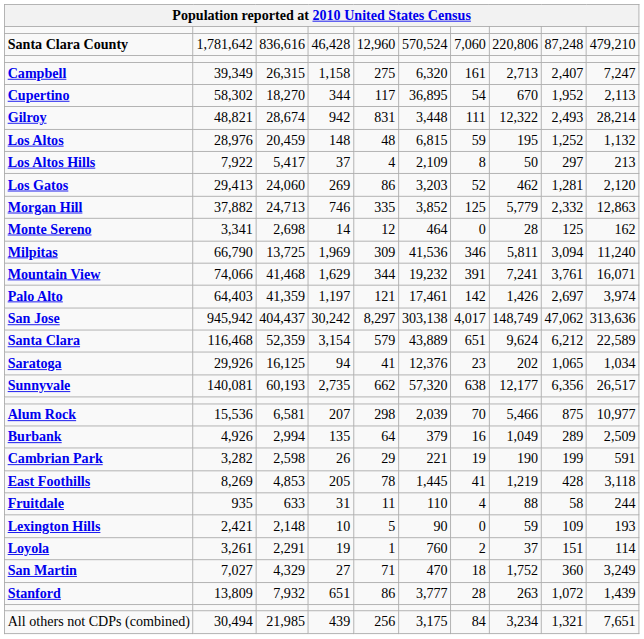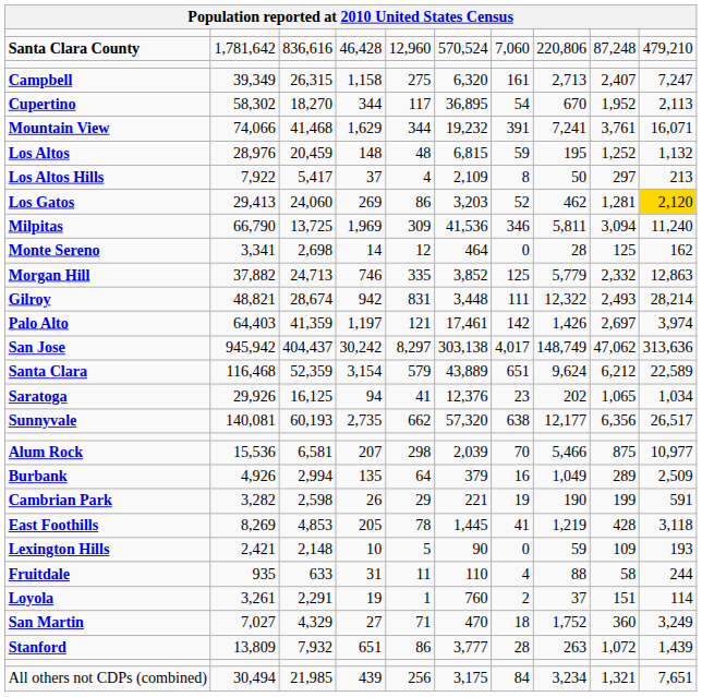 <table class="wikitable collapsible collapsed">
 <tr>
 <th colspan=10>Population reported at <a href='#'>2010 United States Census</a></th>
 </tr>
 <tr>
 <td></td>
 <td></td>
 <td></td>
 <td></td>
 <td></td>
 <td></td>
 <td></td>
 <td></td>
 <td></td>
 <td></td>
 </tr>
 <tr>
 <td><strong> Santa Clara County</strong></td>
 <td align="right">1,781,642</td>
 <td align="right">836,616</td>
 <td align="right">46,428</td>
 <td align="right">12,960</td>
 <td align="right">570,524</td>
 <td align="right">7,060</td>
 <td align="right">220,806</td>
 <td align="right">87,248</td>
 <td align="right">479,210</td>
 </tr>
 <tr>
 <td></td>
 <td></td>
 <td></td>
 <td></td>
 <td></td>
 <td></td>
 <td></td>
 <td></td>
 <td></td>
 <td></td>
 </tr>
 <tr>
 <td><strong><a href='#'>Campbell</a></strong></td>
 <td align="right">39,349</td>
 <td align="right">26,315</td>
 <td align="right">1,158</td>
 <td align="right">275</td>
 <td align="right">6,320</td>
 <td align="right">161</td>
 <td align="right">2,713</td>
 <td align="right">2,407</td>
 <td align="right">7,247</td>
 </tr>
 <tr>
 <td><strong><a href='#'>Cupertino</a></strong></td>
 <td align="right">58,302</td>
 <td align="right">18,270</td>
 <td align="right">344</td>
 <td align="right">117</td>
 <td align="right">36,895</td>
 <td align="right">54</td>
 <td align="right">670</td>
 <td align="right">1,952</td>
 <td align="right">2,113</td>
 </tr>
 <tr>
-<td><strong><a href='#'>Gilroy</a></strong></td>
-<td align="right">48,821</td>
-<td align="right">28,674</td>
-<td align="right">942</td>
-<td align="right">831</td>
-<td align="right">3,448</td>
-<td align="right">111</td>
-<td align="right">12,322</td>
-<td align="right">2,493</td>
-<td align="right">28,214</td>
+<td><strong><a href='#'>Mountain View</a></strong></td>
+<td align="right">74,066</td>
+<td align="right">41,468</td>
+<td align="right">1,629</td>
+<td align="right">344</td>
+<td align="right">19,232</td>
+<td align="right">391</td>
+<td align="right">7,241</td>
+<td align="right">3,761</td>
+<td align="right">16,071</td>
 </tr>
 <tr>
 <td><strong><a href='#'>Los Altos</a></strong></td>
 <td align="right">28,976</td>
 <td align="right">20,459</td>
 <td align="right">148</td>
 <td align="right">48</td>
 <td align="right">6,815</td>
 <td align="right">59</td>
 <td align="right">195</td>
 <td align="right">1,252</td>
 <td align="right">1,132</td>
 </tr>
 <tr>
 <td><strong><a href='#'>Los Altos Hills</a></strong></td>
 <td align="right">7,922</td>
 <td align="right">5,417</td>
 <td align="right">37</td>
 <td align="right">4</td>
 <td align="right">2,109</td>
 <td align="right">8</td>
 <td align="right">50</td>
 <td align="right">297</td>
 <td align="right">213</td>
 </tr>
 <tr>
 <td><strong><a href='#'>Los Gatos</a></strong></td>
 <td align="right">29,413</td>
 <td align="right">24,060</td>
 <td align="right">269</td>
 <td align="right">86</td>
 <td align="right">3,203</td>
 <td align="right">52</td>
 <td align="right">462</td>
 <td align="right">1,281</td>
-<td align="right">2,120</td>
+<td align="right" style="background: gold;">2,120</td>
+</tr>
+<tr>
+<td><strong><a href='#'>Milpitas</a></strong></td>
+<td align="right">66,790</td>
+<td align="right">13,725</td>
+<td align="right">1,969</td>
+<td align="right">309</td>
+<td align="right">41,536</td>
+<td align="right">346</td>
+<td align="right">5,811</td>
+<td align="right">3,094</td>
+<td align="right">11,240</td>
+</tr>
+<tr>
+<td><strong><a href='#'>Monte Sereno</a></strong></td>
+<td align="right">3,341</td>
+<td align="right">2,698</td>
+<td align="right">14</td>
+<td align="right">12</td>
+<td align="right">464</td>
+<td align="right">0</td>
+<td align="right">28</td>
+<td align="right">125</td>
+<td align="right">162</td>
 </tr>
 <tr>
 <td><strong><a href='#'>Morgan Hill</a></strong></td>
 <td align="right">37,882</td>
 <td align="right">24,713</td>
 <td align="right">746</td>
 <td align="right">335</td>
 <td align="right">3,852</td>
 <td align="right">125</td>
 <td align="right">5,779</td>
 <td align="right">2,332</td>
 <td align="right">12,863</td>
 </tr>
 <tr>
-<td><strong><a href='#'>Monte Sereno</a></strong></td>
-<td align="right">3,341</td>
-<td align="right">2,698</td>
-<td align="right">14</td>
-<td align="right">12</td>
-<td align="right">464</td>
-<td align="right">0</td>
-<td align="right">28</td>
-<td align="right">125</td>
-<td align="right">162</td>
-</tr>
-<tr>
-<td><strong><a href='#'>Milpitas</a></strong></td>
-<td align="right">66,790</td>
-<td align="right">13,725</td>
-<td align="right">1,969</td>
-<td align="right">309</td>
-<td align="right">41,536</td>
-<td align="right">346</td>
-<td align="right">5,811</td>
-<td align="right">3,094</td>
-<td align="right">11,240</td>
-</tr>
-<tr>
-<td><strong><a href='#'>Mountain View</a></strong></td>
-<td align="right">74,066</td>
-<td align="right">41,468</td>
-<td align="right">1,629</td>
-<td align="right">344</td>
-<td align="right">19,232</td>
-<td align="right">391</td>
-<td align="right">7,241</td>
-<td align="right">3,761</td>
-<td align="right">16,071</td>
+<td><strong><a href='#'>Gilroy</a></strong></td>
+<td align="right">48,821</td>
+<td align="right">28,674</td>
+<td align="right">942</td>
+<td align="right">831</td>
+<td align="right">3,448</td>
+<td align="right">111</td>
+<td align="right">12,322</td>
+<td align="right">2,493</td>
+<td align="right">28,214</td>
 </tr>
 <tr>
 <td><strong><a href='#'>Palo Alto</a></strong></td>
 <td align="right">64,403</td>
 <td align="right">41,359</td>
 <td align="right">1,197</td>
 <td align="right">121</td>
 <td align="right">17,461</td>
 <td align="right">142</td>
 <td align="right">1,426</td>
 <td align="right">2,697</td>
 <td align="right">3,974</td>
 </tr>
 <tr>
 <td><strong><a href='#'>San Jose</a></strong></td>
 <td align="right">945,942</td>
 <td align="right">404,437</td>
 <td align="right">30,242</td>
 <td align="right">8,297</td>
 <td align="right">303,138</td>
 <td align="right">4,017</td>
 <td align="right">148,749</td>
 <td align="right">47,062</td>
 <td align="right">313,636</td>
 </tr>
 <tr>
 <td><strong><a href='#'>Santa Clara</a></strong></td>
 <td align="right">116,468</td>
 <td align="right">52,359</td>
 <td align="right">3,154</td>
 <td align="right">579</td>
 <td align="right">43,889</td>
 <td align="right">651</td>
 <td align="right">9,624</td>
 <td align="right">6,212</td>
 <td align="right">22,589</td>
 </tr>
 <tr>
 <td><strong><a href='#'>Saratoga</a></strong></td>
 <td align="right">29,926</td>
 <td align="right">16,125</td>
 <td align="right">94</td>
 <td align="right">41</td>
 <td align="right">12,376</td>
 <td align="right">23</td>
 <td align="right">202</td>
 <td align="right">1,065</td>
 <td align="right">1,034</td>
 </tr>
 <tr>
 <td><strong><a href='#'>Sunnyvale</a></strong></td>
 <td align="right">140,081</td>
 <td align="right">60,193</td>
 <td align="right">2,735</td>
 <td align="right">662</td>
 <td align="right">57,320</td>
 <td align="right">638</td>
 <td align="right">12,177</td>
 <td align="right">6,356</td>
 <td align="right">26,517</td>
 </tr>
 <tr>
 <td></td>
 <td></td>
 <td></td>
 <td></td>
 <td></td>
 <td></td>
 <td></td>
 <td></td>
 <td></td>
 <td></td>
 </tr>
 <tr>
 <td><strong><a href='#'>Alum Rock</a></strong></td>
 <td align="right">15,536</td>
 <td align="right">6,581</td>
 <td align="right">207</td>
 <td align="right">298</td>
 <td align="right">2,039</td>
 <td align="right">70</td>
 <td align="right">5,466</td>
 <td align="right">875</td>
 <td align="right">10,977</td>
 </tr>
 <tr>
 <td><strong><a href='#'>Burbank</a></strong></td>
 <td align="right">4,926</td>
 <td align="right">2,994</td>
 <td align="right">135</td>
 <td align="right">64</td>
 <td align="right">379</td>
 <td align="right">16</td>
 <td align="right">1,049</td>
 <td align="right">289</td>
 <td align="right">2,509</td>
 </tr>
 <tr>
 <td><strong><a href='#'>Cambrian Park</a></strong></td>
 <td align="right">3,282</td>
 <td align="right">2,598</td>
 <td align="right">26</td>
 <td align="right">29</td>
 <td align="right">221</td>
 <td align="right">19</td>
 <td align="right">190</td>
 <td align="right">199</td>
 <td align="right">591</td>
 </tr>
 <tr>
 <td><strong><a href='#'>East Foothills</a></strong></td>
 <td align="right">8,269</td>
 <td align="right">4,853</td>
 <td align="right">205</td>
 <td align="right">78</td>
 <td align="right">1,445</td>
 <td align="right">41</td>
 <td align="right">1,219</td>
 <td align="right">428</td>
 <td align="right">3,118</td>
 </tr>
 <tr>
+<td><strong><a href='#'>Lexington Hills</a></strong></td>
+<td align="right">2,421</td>
+<td align="right">2,148</td>
+<td align="right">10</td>
+<td align="right">5</td>
+<td align="right">90</td>
+<td align="right">0</td>
+<td align="right">59</td>
+<td align="right">109</td>
+<td align="right">193</td>
+</tr>
+<tr>
 <td><strong><a href='#'>Fruitdale</a></strong></td>
 <td align="right">935</td>
 <td align="right">633</td>
 <td align="right">31</td>
 <td align="right">11</td>
 <td align="right">110</td>
 <td align="right">4</td>
 <td align="right">88</td>
 <td align="right">58</td>
 <td align="right">244</td>
-</tr>
-<tr>
-<td><strong><a href='#'>Lexington Hills</a></strong></td>
-<td align="right">2,421</td>
-<td align="right">2,148</td>
-<td align="right">10</td>
-<td align="right">5</td>
-<td align="right">90</td>
-<td align="right">0</td>
-<td align="right">59</td>
-<td align="right">109</td>
-<td align="right">193</td>
 </tr>
 <tr>
 <td><strong><a href='#'>Loyola</a></strong></td>
 <td align="right">3,261</td>
 <td align="right">2,291</td>
 <td align="right">19</td>
 <td align="right">1</td>
 <td align="right">760</td>
 <td align="right">2</td>
 <td align="right">37</td>
 <td align="right">151</td>
 <td align="right">114</td>
 </tr>
 <tr>
 <td><strong><a href='#'>San Martin</a></strong></td>
 <td align="right">7,027</td>
 <td align="right">4,329</td>
 <td align="right">27</td>
 <td align="right">71</td>
 <td align="right">470</td>
 <td align="right">18</td>
 <td align="right">1,752</td>
 <td align="right">360</td>
 <td align="right">3,249</td>
 </tr>
 <tr>
 <td><strong><a href='#'>Stanford</a></strong></td>
 <td align="right">13,809</td>
 <td align="right">7,932</td>
 <td align="right">651</td>
 <td align="right">86</td>
 <td align="right">3,777</td>
 <td align="right">28</td>
 <td align="right">263</td>
 <td align="right">1,072</td>
 <td align="right">1,439</td>
 </tr>
 <tr>
 <td></td>
 <td></td>
 <td></td>
 <td></td>
 <td></td>
 <td></td>
 <td></td>
 <td></td>
 <td></td>
 <td></td>
 </tr>
 <tr>
 <td>All others not CDPs (combined)</td>
 <td align="right">30,494</td>
 <td align="right">21,985</td>
 <td align="right">439</td>
 <td align="right">256</td>
 <td align="right">3,175</td>
 <td align="right">84</td>
 <td align="right">3,234</td>
 <td align="right">1,321</td>
 <td align="right">7,651</td>
 </tr>
 </table>
